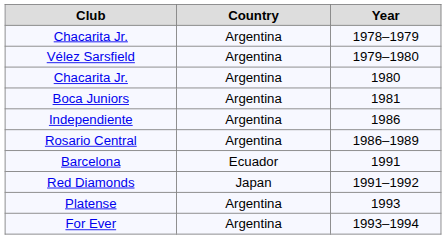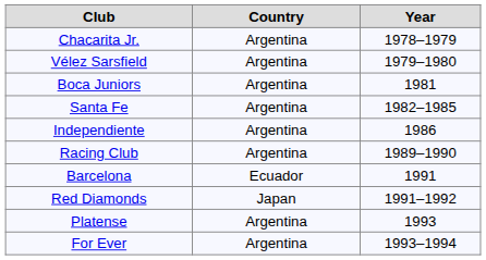 <table align="center" bgcolor="#f7f8ff" cellpadding="3" cellspacing="0" border="1" style="font-size: 95%; border: gray solid 1px; border-collapse: collapse;">
 <tr align=center bgcolor=#DDDDDD style="color:black;">
 <th width="190">Club</th>
 <th width="170">Country</th>
 <th width="120">Year</th>
 </tr>
 <tr align=center>
 <td><a href='#'>Chacarita Jr.</a></td>
 <td>Argentina</td>
 <td>1978–1979</td>
 </tr>
 <tr align=center>
 <td><a href='#'>Vélez Sarsfield</a></td>
 <td>Argentina</td>
 <td>1979–1980</td>
 </tr>
 <tr align=center>
-<td><a href='#'>Chacarita Jr.</a></td>
-<td>Argentina</td>
-<td>1980</td>
-</tr>
-<tr align=center>
 <td><a href='#'>Boca Juniors</a></td>
 <td>Argentina</td>
 <td>1981</td>
+</tr>
+<tr align=center>
+<td><a href='#'>Santa Fe</a></td>
+<td>Argentina</td>
+<td>1982–1985</td>
 </tr>
 <tr align=center>
 <td><a href='#'>Independiente</a></td>
 <td>Argentina</td>
 <td>1986</td>
 </tr>
 <tr align=center>
-<td><a href='#'>Rosario Central</a></td>
+<td><a href='#'>Racing Club</a></td>
 <td>Argentina</td>
-<td>1986–1989</td>
+<td>1989–1990</td>
 </tr>
 <tr align=center>
 <td><a href='#'>Barcelona</a></td>
 <td>Ecuador</td>
 <td>1991</td>
 </tr>
 <tr align=center>
 <td><a href='#'>Red Diamonds</a></td>
 <td>Japan</td>
 <td>1991–1992</td>
 </tr>
 <tr align=center>
 <td><a href='#'>Platense</a></td>
 <td>Argentina</td>
 <td>1993</td>
 </tr>
 <tr align=center>
 <td><a href='#'>For Ever</a></td>
 <td>Argentina</td>
 <td>1993–1994</td>
 </tr>
 </table>
